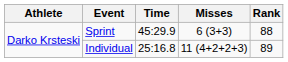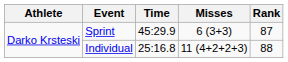 <table class="wikitable" style="font-size:90%">
 <tr>
 <th>Athlete</th>
 <th>Event</th>
 <th>Time</th>
 <th>Misses</th>
 <th>Rank</th>
 </tr>
 <tr align=center>
 <td align=left rowspan=2><a href='#'> Darko Krsteski</a></td>
 <td align=left><a href='#'>Sprint</a></td>
 <td>45:29.9</td>
 <td>6 (3+3)</td>
-<td>88</td>
+<td>87</td>
 </tr>
 <tr align=center>
 <td align=left><a href='#'>Individual</a></td>
 <td>25:16.8</td>
 <td>11 (4+2+2+3)</td>
-<td>89</td>
+<td>88</td>
 </tr>
 </table>
